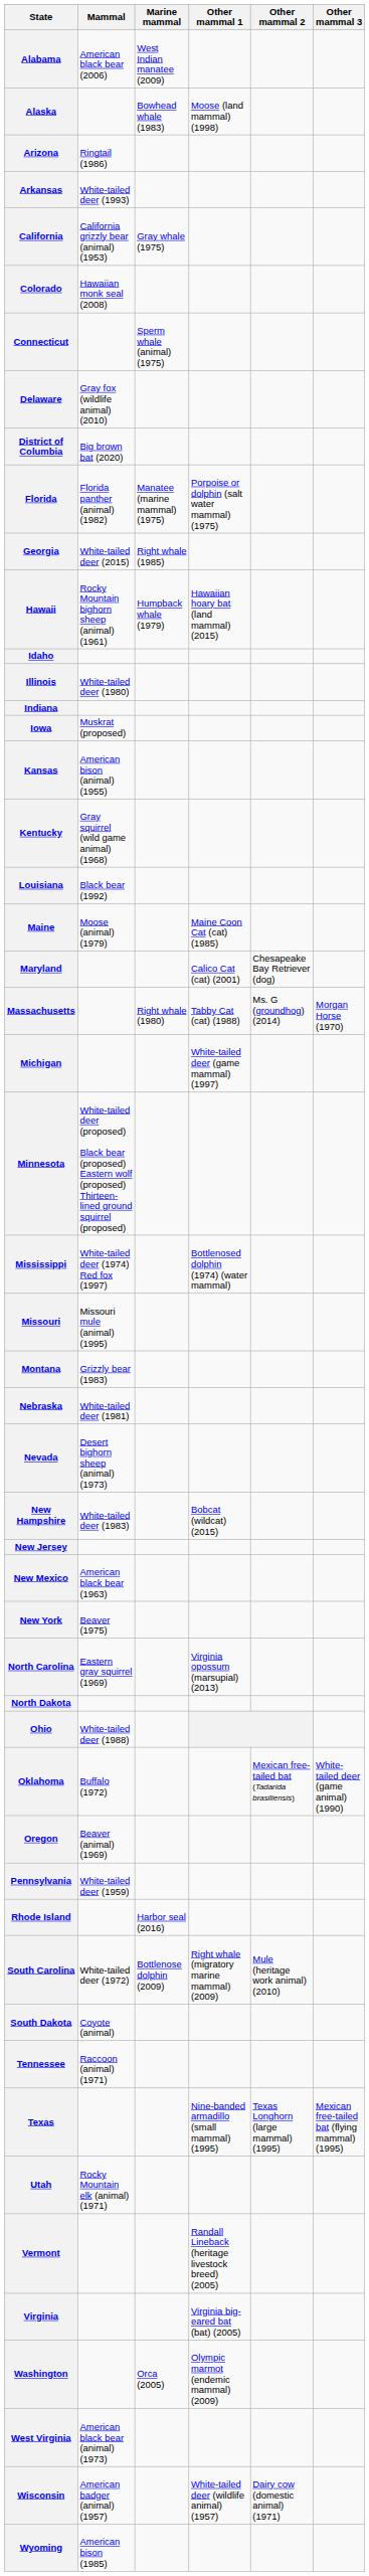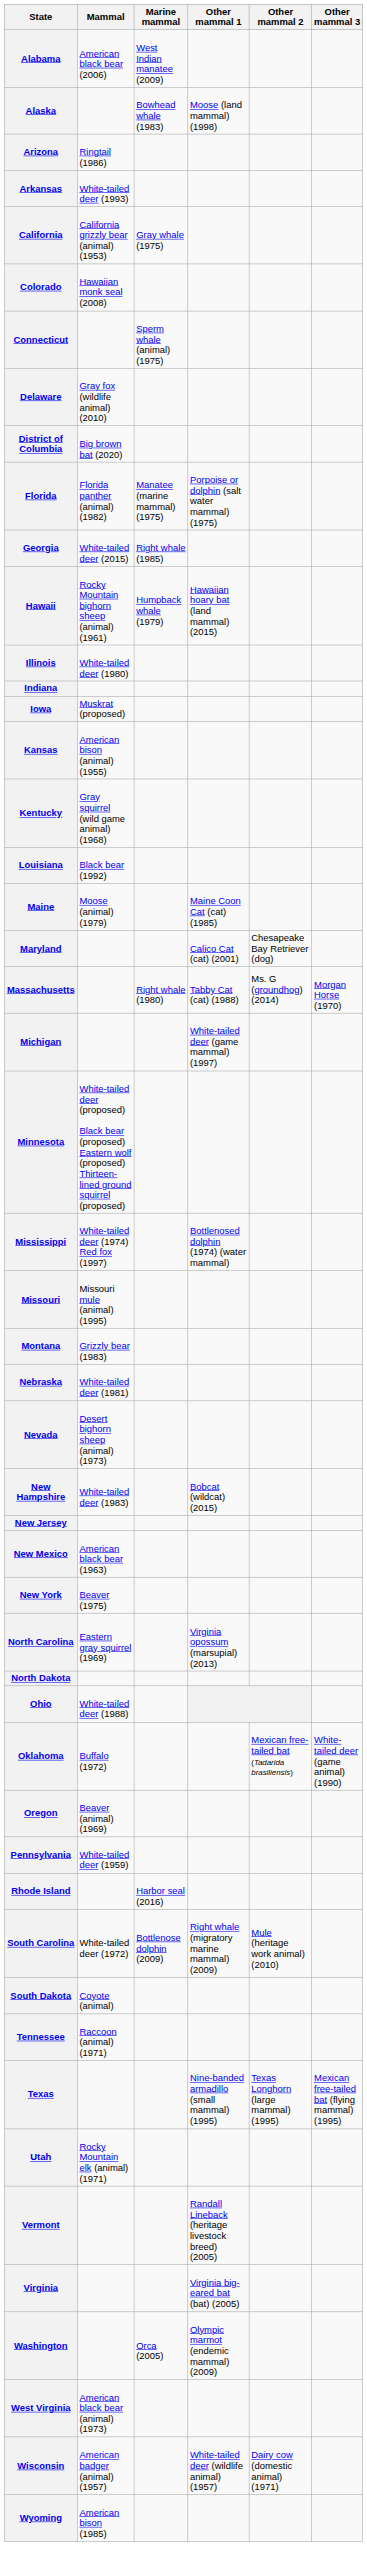 <table class="wikitable">
 <tr style="background:#ccc;">
 <th>State</th>
 <th>Mammal</th>
 <th>Marine mammal</th>
 <th>Other mammal 1</th>
 <th>Other mammal 2</th>
 <th>Other mammal 3</th>
 </tr>
 <tr>
 <th><a href='#'>Alabama</a></th>
 <td><br><a href='#'>American black bear</a> (2006)</td>
 <td><br><a href='#'>West Indian manatee</a> (2009)</td>
 <td></td>
 <td></td>
 <td></td>
 </tr>
 <tr>
 <th><a href='#'>Alaska</a></th>
 <td></td>
 <td><br><a href='#'>Bowhead whale</a> (1983)</td>
 <td><br><a href='#'>Moose</a> (land mammal) (1998)</td>
 <td></td>
 <td></td>
 </tr>
 <tr>
 <th><a href='#'>Arizona</a></th>
 <td><br><a href='#'>Ringtail</a> (1986)</td>
 <td></td>
 <td></td>
 <td></td>
 <td></td>
 </tr>
 <tr>
 <th><a href='#'>Arkansas</a></th>
 <td><br><a href='#'>White-tailed deer</a> (1993)</td>
 <td></td>
 <td></td>
 <td></td>
 <td></td>
 </tr>
 <tr>
 <th><a href='#'>California</a></th>
 <td><br><a href='#'>California grizzly bear</a> (animal) (1953)</td>
 <td><br><a href='#'>Gray whale</a> (1975)</td>
 <td></td>
 <td></td>
 <td></td>
 </tr>
 <tr>
 <th><a href='#'>Colorado</a></th>
 <td><br><a href='#'>Hawaiian monk seal</a> (2008)</td>
 <td></td>
 <td></td>
 <td></td>
 <td></td>
 </tr>
 <tr>
 <th><a href='#'>Connecticut</a></th>
 <td></td>
 <td><br><a href='#'>Sperm whale</a> (animal) (1975)</td>
 <td></td>
 <td></td>
 <td></td>
 </tr>
 <tr>
 <th><a href='#'>Delaware</a></th>
 <td><br><a href='#'>Gray fox</a> (wildlife animal) (2010)</td>
 <td></td>
 <td></td>
 <td></td>
 <td></td>
 </tr>
 <tr>
 <th><a href='#'>District of Columbia</a></th>
 <td><br><a href='#'>Big brown bat</a> (2020)</td>
 <td></td>
 <td></td>
 <td></td>
 <td></td>
 </tr>
 <tr>
 <th><a href='#'>Florida</a></th>
 <td><br><a href='#'>Florida panther</a> (animal) (1982)</td>
 <td><br><a href='#'>Manatee</a> (marine mammal) (1975)</td>
 <td><br><a href='#'>Porpoise or dolphin</a> (salt water mammal) (1975)</td>
 <td></td>
 <td></td>
 </tr>
 <tr>
 <th><a href='#'>Georgia</a></th>
 <td><br><a href='#'>White-tailed deer</a> (2015)</td>
 <td><br><a href='#'>Right whale</a> (1985)</td>
 <td></td>
 <td></td>
 <td></td>
 </tr>
 <tr>
 <th><a href='#'>Hawaii</a></th>
 <td><br><a href='#'>Rocky Mountain bighorn sheep</a> (animal) (1961)</td>
 <td><br><a href='#'>Humpback whale</a> (1979)</td>
 <td><br><a href='#'>Hawaiian hoary bat</a> (land mammal) (2015)</td>
-<td></td>
-<td></td>
-</tr>
-<tr>
-<th><a href='#'>Idaho</a></th>
-<td></td>
-<td></td>
-<td></td>
 <td></td>
 <td></td>
 </tr>
 <tr>
 <th><a href='#'>Illinois</a></th>
 <td><br><a href='#'>White-tailed deer</a> (1980)</td>
 <td></td>
 <td></td>
 <td></td>
 <td></td>
 </tr>
 <tr>
 <th><a href='#'>Indiana</a></th>
 <td></td>
 <td></td>
 <td></td>
 <td></td>
 <td></td>
 </tr>
 <tr>
 <th><a href='#'>Iowa</a></th>
 <td><a href='#'>Muskrat</a> (proposed)</td>
 <td></td>
 <td></td>
 <td></td>
 <td></td>
 </tr>
 <tr>
 <th><a href='#'>Kansas</a></th>
 <td><br><a href='#'>American bison</a> (animal) (1955)</td>
 <td></td>
 <td></td>
 <td></td>
 <td></td>
 </tr>
 <tr>
 <th><a href='#'>Kentucky</a></th>
 <td><br><a href='#'>Gray squirrel</a> (wild game animal) (1968)</td>
 <td></td>
 <td></td>
 <td></td>
 <td></td>
 </tr>
 <tr>
 <th><a href='#'>Louisiana</a></th>
 <td><br><a href='#'>Black bear</a> (1992)</td>
 <td></td>
 <td></td>
 <td></td>
 <td></td>
 </tr>
 <tr>
 <th><a href='#'>Maine</a></th>
 <td><br><a href='#'>Moose</a> (animal) (1979)</td>
 <td></td>
 <td><br><a href='#'>Maine Coon Cat</a> (cat) (1985)</td>
 <td></td>
 <td></td>
 </tr>
 <tr>
 <th><a href='#'>Maryland</a></th>
 <td></td>
 <td></td>
 <td><br><a href='#'>Calico Cat</a> (cat) (2001)</td>
 <td>Chesapeake Bay Retriever (dog)</td>
 <td></td>
 </tr>
 <tr>
 <th><a href='#'>Massachusetts</a></th>
 <td></td>
 <td><br><a href='#'>Right whale</a> (1980)</td>
 <td><br><a href='#'>Tabby Cat</a> (cat) (1988)</td>
 <td>Ms. G (<a href='#'>groundhog</a>) (2014)</td>
 <td><br><a href='#'>Morgan Horse</a> (1970)</td>
 </tr>
 <tr>
 <th><a href='#'>Michigan</a></th>
 <td></td>
 <td></td>
 <td><br><a href='#'>White-tailed deer</a> (game mammal) (1997)</td>
 <td></td>
 <td></td>
 </tr>
 <tr>
 <th><a href='#'>Minnesota</a></th>
 <td><br><a href='#'>White-tailed deer</a> (proposed)<br><br><a href='#'>Black bear</a> (proposed)<br><a href='#'>Eastern wolf</a> (proposed)<br><a href='#'>Thirteen-lined ground squirrel</a> (proposed)</td>
 <td></td>
 <td></td>
 <td></td>
 <td></td>
 </tr>
 <tr>
 <th><a href='#'>Mississippi</a></th>
 <td><br><a href='#'>White-tailed deer</a> (1974) <br><a href='#'>Red fox</a> (1997)</td>
 <td></td>
 <td><br><a href='#'>Bottlenosed dolphin</a> (1974) (water mammal)</td>
 <td></td>
 <td></td>
 </tr>
 <tr>
 <th><a href='#'>Missouri</a></th>
 <td><br>Missouri <a href='#'>mule</a> (animal) (1995)</td>
 <td></td>
 <td></td>
 <td></td>
 <td></td>
 </tr>
 <tr>
 <th><a href='#'>Montana</a></th>
 <td><br><a href='#'>Grizzly bear</a> (1983)</td>
 <td></td>
 <td></td>
 <td></td>
 <td></td>
 </tr>
 <tr>
 <th><a href='#'>Nebraska</a></th>
 <td><br><a href='#'>White-tailed deer</a> (1981)</td>
 <td></td>
 <td></td>
 <td></td>
 <td></td>
 </tr>
 <tr>
 <th><a href='#'>Nevada</a></th>
 <td><br><a href='#'>Desert bighorn sheep</a> (animal) (1973)</td>
 <td></td>
 <td></td>
 <td></td>
 <td></td>
 </tr>
 <tr>
 <th><a href='#'>New Hampshire</a></th>
 <td><br><a href='#'>White-tailed deer</a> (1983)</td>
 <td></td>
 <td><br><a href='#'>Bobcat</a> (wildcat) (2015)</td>
 <td></td>
 <td></td>
 </tr>
 <tr>
 <th><a href='#'>New Jersey</a></th>
 <td></td>
 <td></td>
 <td></td>
 <td></td>
 <td></td>
 </tr>
 <tr>
 <th><a href='#'>New Mexico</a></th>
 <td><br><a href='#'>American black bear</a> (1963)</td>
 <td></td>
 <td></td>
 <td></td>
 <td></td>
 </tr>
 <tr>
 <th><a href='#'>New York</a></th>
 <td><br><a href='#'>Beaver</a> (1975)</td>
 <td></td>
 <td></td>
 <td></td>
 <td></td>
 </tr>
 <tr>
 <th><a href='#'>North Carolina</a></th>
 <td><br><a href='#'>Eastern gray squirrel</a> (1969)</td>
 <td></td>
 <td><br><a href='#'>Virginia opossum</a> (marsupial) (2013)</td>
 <td></td>
 <td></td>
 </tr>
 <tr>
 <th><a href='#'>North Dakota</a></th>
 <td></td>
 <td></td>
 <td></td>
 <td></td>
 <td></td>
 </tr>
 <tr>
 <th><a href='#'>Ohio</a></th>
 <td><br><a href='#'>White-tailed deer</a> (1988)</td>
 <td></td>
 <th colspan="2"></th>
 <td></td>
 </tr>
 <tr>
 <th><a href='#'>Oklahoma</a></th>
 <td><br><a href='#'>Buffalo</a> (1972)</td>
 <td></td>
 <td></td>
 <td><a href='#'>Mexican free-tailed bat</a> <small>(<em>Tadarida brasiliensis</em>)</small></td>
 <td><br><a href='#'>White-tailed deer</a> (game animal) (1990)</td>
 </tr>
 <tr>
 <th><a href='#'>Oregon</a></th>
 <td><br><a href='#'>Beaver</a> (animal) (1969)</td>
 <td></td>
 <td></td>
 <td></td>
 <td></td>
 </tr>
 <tr>
 <th><a href='#'>Pennsylvania</a></th>
 <td><br><a href='#'>White-tailed deer</a> (1959)</td>
 <td></td>
 <td></td>
 <td></td>
 <td></td>
 </tr>
 <tr>
 <th><a href='#'>Rhode Island</a></th>
 <td></td>
 <td><br><a href='#'>Harbor seal</a> (2016)</td>
 <td></td>
 <td></td>
 <td></td>
 </tr>
 <tr>
 <th><a href='#'>South Carolina</a></th>
 <td><br>White-tailed deer (1972)</td>
 <td><br><a href='#'>Bottlenose dolphin</a> (2009)</td>
 <td><br><a href='#'>Right whale</a> (migratory marine mammal) (2009)</td>
 <td><br><a href='#'>Mule</a> (heritage work animal) (2010)</td>
 <td></td>
 </tr>
 <tr>
 <th><a href='#'>South Dakota</a></th>
 <td><br><a href='#'>Coyote</a> (animal)</td>
 <td></td>
 <td></td>
 <td></td>
 <td></td>
 </tr>
 <tr>
 <th><a href='#'>Tennessee</a></th>
 <td><br><a href='#'>Raccoon</a> (animal) (1971)</td>
 <td></td>
 <td></td>
 <td></td>
 <td></td>
 </tr>
 <tr>
 <th><a href='#'>Texas</a></th>
 <td></td>
 <td></td>
 <td><br><a href='#'>Nine-banded armadillo</a> (small mammal) (1995)</td>
 <td><br><a href='#'>Texas Longhorn</a> (large mammal) (1995)</td>
 <td><br><a href='#'>Mexican free-tailed bat</a> (flying mammal) (1995)</td>
 </tr>
 <tr>
 <th><a href='#'>Utah</a></th>
 <td><br><a href='#'>Rocky Mountain elk</a> (animal) (1971)</td>
 <td></td>
 <td></td>
 <td></td>
 <td></td>
 </tr>
 <tr>
 <th><a href='#'>Vermont</a></th>
 <td></td>
 <td></td>
 <td><br><a href='#'>Randall Lineback</a> (heritage livestock breed) (2005)</td>
 <td></td>
 <td></td>
 </tr>
 <tr>
 <th><a href='#'>Virginia</a></th>
 <td></td>
 <td></td>
 <td><br><a href='#'>Virginia big-eared bat</a> (bat) (2005)</td>
 <td></td>
 <td></td>
 </tr>
 <tr>
 <th><a href='#'>Washington</a></th>
 <td></td>
 <td><br><a href='#'>Orca</a> (2005)</td>
 <td><br><a href='#'>Olympic marmot</a> (endemic mammal) (2009)</td>
 <td></td>
 <td></td>
 </tr>
 <tr>
 <th><a href='#'>West Virginia</a></th>
 <td><br><a href='#'>American black bear</a> (animal) (1973)</td>
 <td></td>
 <td></td>
 <td></td>
 <td></td>
 </tr>
 <tr>
 <th><a href='#'>Wisconsin</a></th>
 <td><br><a href='#'>American badger</a> (animal) (1957)</td>
 <td></td>
 <td><br><a href='#'>White-tailed deer</a> (wildlife animal) (1957)</td>
 <td><br><a href='#'>Dairy cow</a> (domestic animal) (1971)</td>
 <td></td>
 </tr>
 <tr>
 <th><a href='#'>Wyoming</a></th>
 <td><br><a href='#'>American bison</a> (1985)</td>
 <td></td>
 <td></td>
 <td></td>
 <td></td>
 </tr>
 </table>
